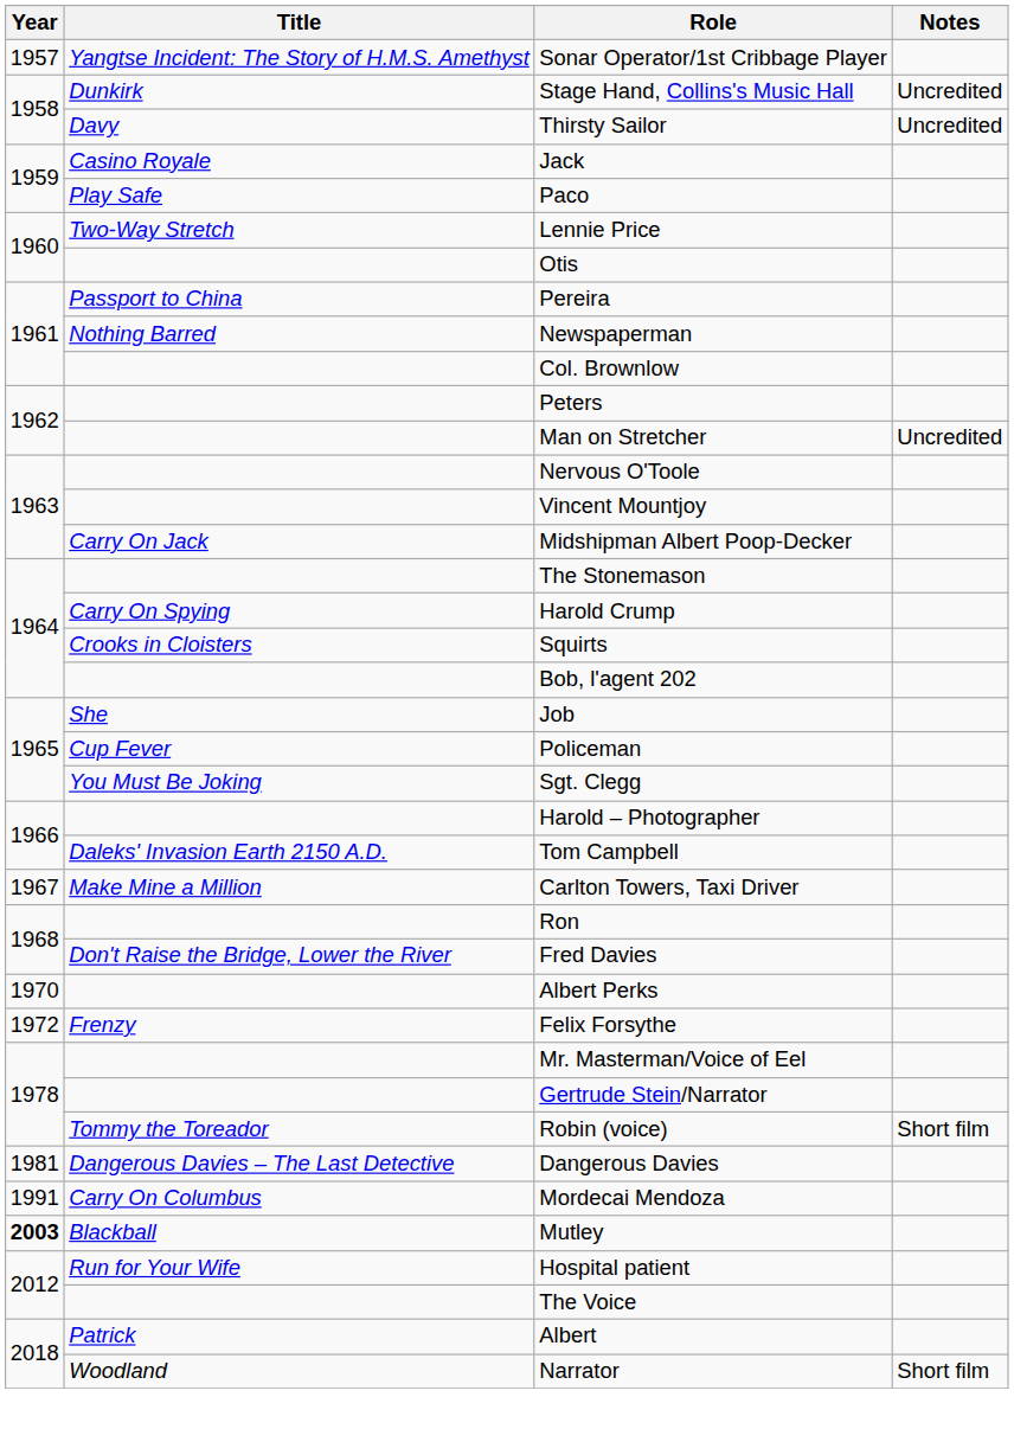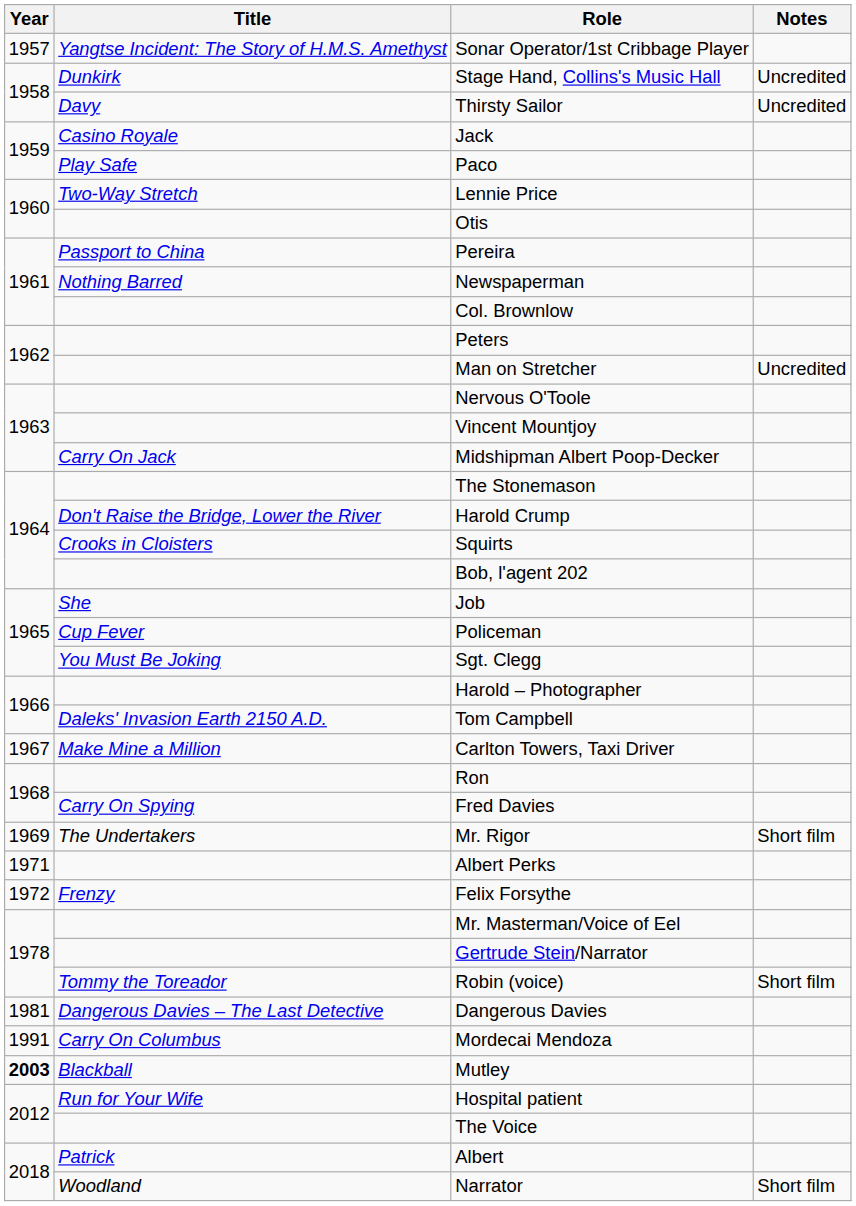 <table class="wikitable sortable">
 <tr>
 <th>Year</th>
 <th>Title</th>
 <th>Role</th>
 <th class="unsortable">Notes</th>
 </tr>
 <tr>
 <td>1957</td>
 <td><em><a href='#'>Yangtse Incident: The Story of H.M.S. Amethyst</a></em></td>
 <td>Sonar Operator/1st Cribbage Player</td>
 <td></td>
 </tr>
 <tr>
 <td rowspan=2>1958</td>
 <td><em><a href='#'>Dunkirk</a></em></td>
 <td>Stage Hand, <a href='#'>Collins's Music Hall</a></td>
 <td>Uncredited</td>
 </tr>
 <tr>
 <td><em><a href='#'>Davy</a></em></td>
 <td>Thirsty Sailor</td>
 <td>Uncredited</td>
 </tr>
 <tr>
 <td rowspan=2>1959</td>
 <td><em><a href='#'>Casino Royale</a></em></td>
 <td>Jack</td>
 <td></td>
 </tr>
 <tr>
 <td><em><a href='#'>Play Safe</a></em></td>
 <td>Paco</td>
 <td></td>
 </tr>
 <tr>
 <td rowspan=2>1960</td>
 <td><em><a href='#'>Two-Way Stretch</a></em></td>
 <td>Lennie Price</td>
 <td></td>
 </tr>
 <tr>
 <td><em></em></td>
 <td>Otis</td>
 <td></td>
 </tr>
 <tr>
 <td rowspan=3>1961</td>
 <td><em><a href='#'>Passport to China</a></em></td>
 <td>Pereira</td>
 <td></td>
 </tr>
 <tr>
 <td><em><a href='#'>Nothing Barred</a></em></td>
 <td>Newspaperman</td>
 <td></td>
 </tr>
 <tr>
 <td><em></em></td>
 <td>Col. Brownlow</td>
 <td></td>
 </tr>
 <tr>
 <td rowspan=2>1962</td>
 <td><em></em></td>
 <td>Peters</td>
 <td></td>
 </tr>
 <tr>
 <td><em></em></td>
 <td>Man on Stretcher</td>
 <td>Uncredited</td>
 </tr>
 <tr>
 <td rowspan=3>1963</td>
 <td><em></em></td>
 <td>Nervous O'Toole</td>
 <td></td>
 </tr>
 <tr>
 <td><em></em></td>
 <td>Vincent Mountjoy</td>
 <td></td>
 </tr>
 <tr>
 <td><em><a href='#'>Carry On Jack</a></em></td>
 <td>Midshipman Albert Poop-Decker</td>
 <td></td>
 </tr>
 <tr>
 <td rowspan=4>1964</td>
 <td><em></em></td>
 <td>The Stonemason</td>
 <td></td>
 </tr>
 <tr>
-<td><em><a href='#'>Carry On Spying</a></em></td>
+<td><em><a href='#'>Don't Raise the Bridge, Lower the River</a></em></td>
 <td>Harold Crump</td>
 <td></td>
 </tr>
 <tr>
 <td><em><a href='#'>Crooks in Cloisters</a></em></td>
 <td>Squirts</td>
 <td></td>
 </tr>
 <tr>
 <td><em></em></td>
 <td>Bob, l'agent 202</td>
 <td></td>
 </tr>
 <tr>
 <td rowspan=3>1965</td>
 <td><em><a href='#'>She</a></em></td>
 <td>Job</td>
 <td></td>
 </tr>
 <tr>
 <td><em><a href='#'>Cup Fever</a></em></td>
 <td>Policeman</td>
 <td></td>
 </tr>
 <tr>
 <td><em><a href='#'>You Must Be Joking</a></em></td>
 <td>Sgt. Clegg</td>
 <td></td>
 </tr>
 <tr>
 <td rowspan=2>1966</td>
 <td><em></em></td>
 <td>Harold – Photographer</td>
 <td></td>
 </tr>
 <tr>
 <td><em><a href='#'>Daleks' Invasion Earth 2150 A.D.</a></em></td>
 <td>Tom Campbell</td>
 <td></td>
 </tr>
 <tr>
 <td>1967</td>
 <td><em><a href='#'>Make Mine a Million</a></em></td>
 <td>Carlton Towers, Taxi Driver</td>
 <td></td>
 </tr>
 <tr>
 <td rowspan=2>1968</td>
 <td><em></em></td>
 <td>Ron</td>
 <td></td>
 </tr>
 <tr>
-<td><em><a href='#'>Don't Raise the Bridge, Lower the River</a></em></td>
+<td><em><a href='#'>Carry On Spying</a></em></td>
 <td>Fred Davies</td>
 <td></td>
 </tr>
 <tr>
-<td>1970</td>
+<td>1969</td>
+<td><em>The Undertakers</em></td>
+<td>Mr. Rigor</td>
+<td>Short film</td>
+</tr>
+<tr>
+<td>1971</td>
 <td><em></em></td>
 <td>Albert Perks</td>
 <td></td>
 </tr>
 <tr>
 <td>1972</td>
 <td><em><a href='#'>Frenzy</a></em></td>
 <td>Felix Forsythe</td>
 <td></td>
 </tr>
 <tr>
 <td rowspan=3>1978</td>
 <td><em></em></td>
 <td>Mr. Masterman/Voice of Eel</td>
 <td></td>
 </tr>
 <tr>
 <td><em></em></td>
 <td><a href='#'>Gertrude Stein</a>/Narrator</td>
 <td></td>
 </tr>
 <tr>
 <td><em><a href='#'>Tommy the Toreador</a></em></td>
 <td>Robin (voice)</td>
 <td>Short film</td>
 </tr>
 <tr>
 <td>1981</td>
 <td><em><a href='#'>Dangerous Davies – The Last Detective</a></em></td>
 <td>Dangerous Davies</td>
 <td></td>
 </tr>
 <tr>
 <td>1991</td>
 <td><em><a href='#'>Carry On Columbus</a></em></td>
 <td>Mordecai Mendoza</td>
 <td></td>
 </tr>
 <tr>
 <td><strong>2003</strong></td>
 <td><em><a href='#'>Blackball</a></em></td>
 <td>Mutley</td>
 <td></td>
 </tr>
 <tr>
 <td rowspan=2>2012</td>
 <td><em><a href='#'>Run for Your Wife</a></em></td>
 <td>Hospital patient</td>
 <td></td>
 </tr>
 <tr>
 <td><em></em></td>
 <td>The Voice</td>
 <td></td>
 </tr>
 <tr>
 <td rowspan="2">2018</td>
 <td><em><a href='#'>Patrick</a></em></td>
 <td>Albert</td>
 <td></td>
 </tr>
 <tr>
 <td><em>Woodland</em></td>
 <td>Narrator</td>
 <td>Short film</td>
 </tr>
 </table>
